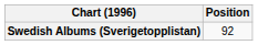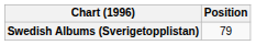 <table class="wikitable plainrowheaders" style="text-align:center">
 <tr>
 <th>Chart (1996)</th>
 <th>Position</th>
 </tr>
 <tr>
 <th scope="row">Swedish Albums (Sverigetopplistan)</th>
-<td>92</td>
+<td>79</td>
 </tr>
 </table>
